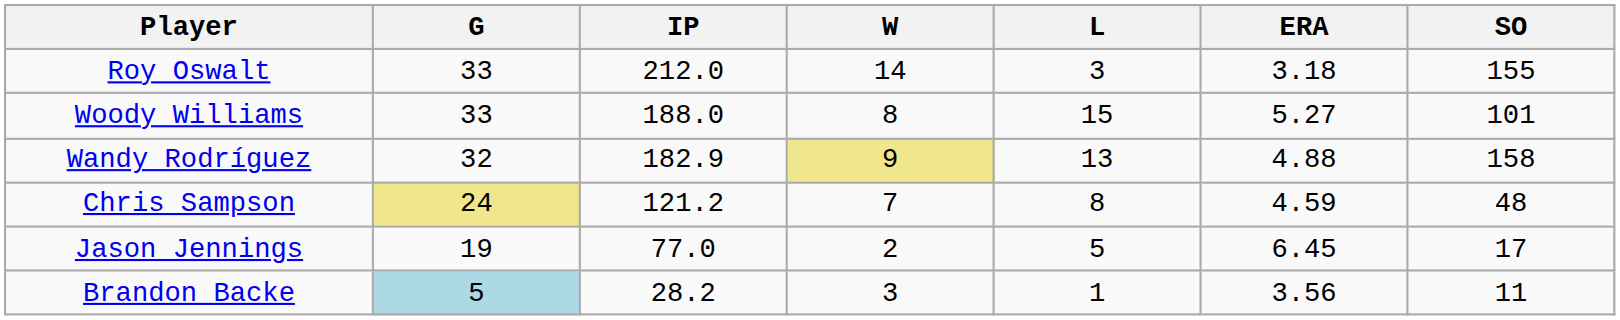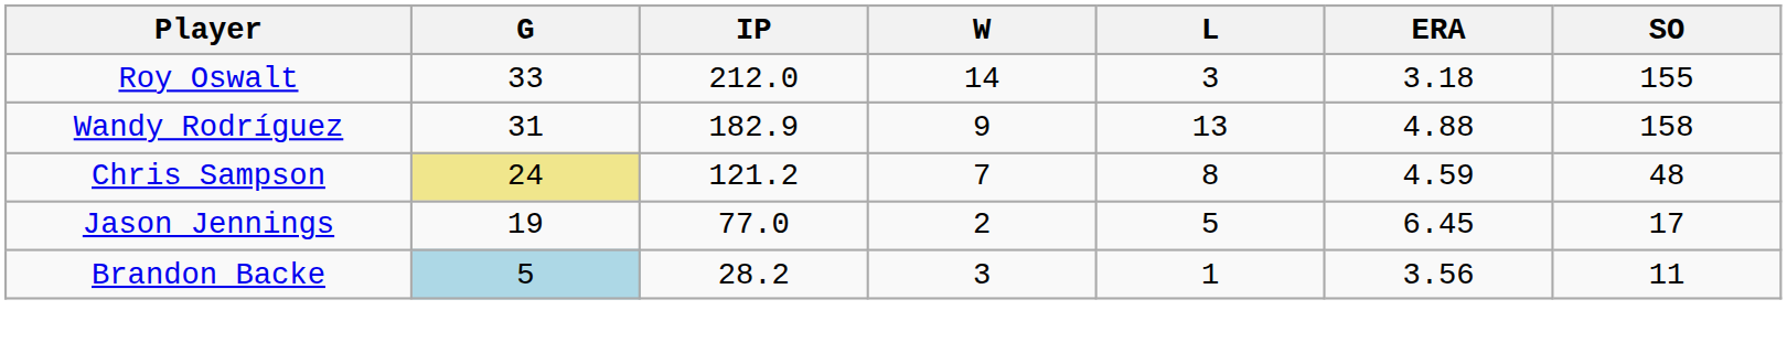 <table class="wikitable sortable">
 <tr>
 <th bgcolor="#DDDDFF" width="16%">Player</th>
 <th bgcolor="#DDDDFF" width="9%">G</th>
 <th bgcolor="#DDDDFF" width="9%">IP</th>
 <th bgcolor="#DDDDFF" width="9%">W</th>
 <th bgcolor="#DDDDFF" width="9%">L</th>
 <th bgcolor="#DDDDFF" width="9%">ERA</th>
 <th bgcolor="#DDDDFF" width="9%">SO</th>
 </tr>
 <tr align="center">
 <td><a href='#'>Roy Oswalt</a></td>
 <td>33</td>
 <td>212.0</td>
 <td>14</td>
 <td>3</td>
 <td>3.18</td>
 <td>155</td>
 </tr>
 <tr align=center>
-<td><a href='#'>Woody Williams</a></td>
-<td>33</td>
-<td>188.0</td>
-<td>8</td>
-<td>15</td>
-<td>5.27</td>
-<td>101</td>
-</tr>
-<tr align=center>
 <td><a href='#'>Wandy Rodríguez</a></td>
-<td>32</td>
+<td>31</td>
 <td>182.9</td>
-<td style="background: khaki;">9</td>
+<td>9</td>
 <td>13</td>
 <td>4.88</td>
 <td>158</td>
 </tr>
 <tr align=center>
 <td><a href='#'>Chris Sampson</a></td>
 <td style="background: khaki;">24</td>
 <td>121.2</td>
 <td>7</td>
 <td>8</td>
 <td>4.59</td>
 <td>48</td>
 </tr>
 <tr align=center>
 <td><a href='#'>Jason Jennings</a></td>
 <td>19</td>
 <td>77.0</td>
 <td>2</td>
 <td>5</td>
 <td>6.45</td>
 <td>17</td>
 </tr>
 <tr align=center>
 <td><a href='#'>Brandon Backe</a></td>
 <td style="background: lightblue;">5</td>
 <td>28.2</td>
 <td>3</td>
 <td>1</td>
 <td>3.56</td>
 <td>11</td>
 </tr>
 </table>
